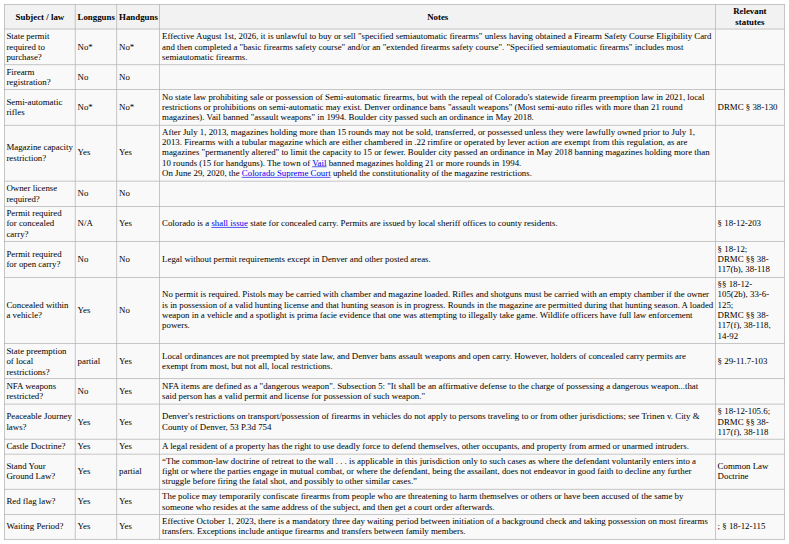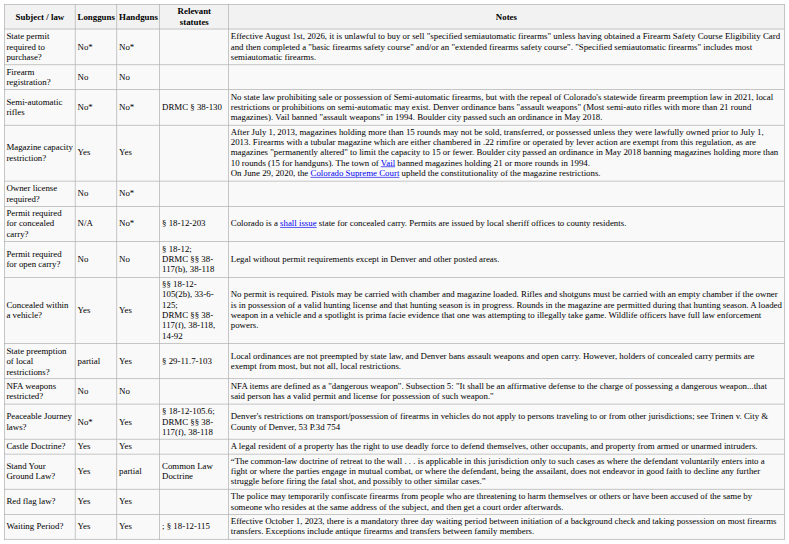 <table class="wikitable" style="font-size:85%;" width=95%>
 <tr>
 <th>Subject / law</th>
 <th>Longguns</th>
 <th>Handguns</th>
+<th>Relevant statutes</th>
 <th>Notes</th>
-<th>Relevant statutes</th>
 </tr>
 <tr>
 <td>State permit required to purchase?</td>
 <td>No*</td>
 <td>No*</td>
+<td> </td>
 <td>Effective August 1st, 2026, it is unlawful to buy or sell "specified semiautomatic firearms" unless having obtained a Firearm Safety Course Eligibility Card and then completed a "basic firearms safety course" and/or an "extended firearms safety course". "Specified semiautomatic firearms" includes most semiautomatic firearms.</td>
-<td> </td>
 </tr>
 <tr>
 <td>Firearm registration?</td>
 <td>No</td>
 <td>No</td>
+<td> </td>
 <td></td>
-<td> </td>
 </tr>
 <tr>
 <td>Semi-automatic rifles</td>
 <td>No*</td>
 <td>No*</td>
+<td>DRMC § 38-130</td>
 <td>No state law prohibiting sale or possession of Semi-automatic firearms, but with the repeal of Colorado's statewide firearm preemption law in 2021, local restrictions or prohibitions on semi-automatic may exist. Denver ordinance bans "assault weapons" (Most semi-auto rifles with more than 21 round magazines). Vail banned "assault weapons" in 1994. Boulder city passed such an ordinance in May 2018.</td>
-<td>DRMC § 38-130</td>
 </tr>
 <tr>
 <td>Magazine capacity restriction?</td>
 <td>Yes</td>
 <td>Yes</td>
+<td> </td>
 <td>After July 1, 2013, magazines holding more than 15 rounds may not be sold, transferred, or possessed unless they were lawfully owned prior to July 1, 2013. Firearms with a tubular magazine which are either chambered in .22 rimfire or operated by lever action are exempt from this regulation, as are magazines "permanently altered" to limit the capacity to 15 or fewer. Boulder city passed an ordinance in May 2018 banning magazines holding more than 10 rounds (15 for handguns). The town of <a href='#'>Vail</a> banned magazines holding 21 or more rounds in 1994.<br>On June 29, 2020, the <a href='#'>Colorado Supreme Court</a> upheld the constitutionality of the magazine restrictions.</td>
-<td> </td>
 </tr>
 <tr>
 <td>Owner license required?</td>
 <td>No</td>
-<td>No</td>
+<td>No*</td>
 <td></td>
 <td></td>
 </tr>
 <tr>
 <td>Permit required for concealed carry?</td>
 <td>N/A</td>
-<td>Yes</td>
+<td>No*</td>
+<td> § 18-12-203</td>
 <td>Colorado is a <a href='#'>shall issue</a> state for concealed carry. Permits are issued by local sheriff offices to county residents.</td>
-<td> § 18-12-203</td>
 </tr>
 <tr>
 <td>Permit required for open carry?</td>
 <td>No</td>
 <td>No</td>
+<td> § 18-12;<br>DRMC §§ 38-117(b), 38-118</td>
 <td>Legal without permit requirements except in Denver and other posted areas.</td>
-<td> § 18-12;<br>DRMC §§ 38-117(b), 38-118</td>
 </tr>
 <tr>
 <td>Concealed within a vehicle?</td>
 <td>Yes</td>
-<td>No</td>
+<td>Yes</td>
+<td> §§ 18-12-105(2b), 33-6-125;<br>DRMC §§ 38-117(f), 38-118, 14-92</td>
 <td>No permit is required. Pistols may be carried with chamber and magazine loaded. Rifles and shotguns must be carried with an empty chamber if the owner is in possession of a valid hunting license and that hunting season is in progress. Rounds in the magazine are permitted during that hunting season. A loaded weapon in a vehicle and a spotlight is prima facie evidence that one was attempting to illegally take game. Wildlife officers have full law enforcement powers.</td>
-<td> §§ 18-12-105(2b), 33-6-125;<br>DRMC §§ 38-117(f), 38-118, 14-92</td>
 </tr>
 <tr>
 <td>State preemption of local restrictions?</td>
 <td>partial</td>
 <td>Yes</td>
+<td> § 29-11.7-103</td>
 <td>Local ordinances are not preempted by state law, and Denver bans assault weapons and open carry. However, holders of concealed carry permits are exempt from most, but not all, local restrictions.</td>
-<td> § 29-11.7-103</td>
 </tr>
 <tr>
 <td>NFA weapons restricted?</td>
 <td>No</td>
-<td>Yes</td>
+<td>No</td>
+<td></td>
 <td>NFA items are defined as a "dangerous weapon". Subsection 5: "It shall be an affirmative defense to the charge of possessing a dangerous weapon...that said person has a valid permit and license for possession of such weapon."</td>
-<td></td>
 </tr>
 <tr>
 <td>Peaceable Journey laws?</td>
+<td>No*</td>
 <td>Yes</td>
-<td>Yes</td>
+<td> § 18-12-105.6; DRMC §§ 38-117(f), 38-118</td>
 <td>Denver's restrictions on transport/possession of firearms in vehicles do not apply to persons traveling to or from other jurisdictions; see Trinen v. City & County of Denver, 53 P.3d 754</td>
-<td> § 18-12-105.6; DRMC §§ 38-117(f), 38-118</td>
 </tr>
 <tr>
 <td>Castle Doctrine?</td>
 <td>Yes</td>
 <td>Yes</td>
+<td> </td>
 <td>A legal resident of a property has the right to use deadly force to defend themselves, other occupants, and property from armed or unarmed intruders.</td>
-<td> </td>
 </tr>
 <tr>
 <td>Stand Your Ground Law?</td>
 <td>Yes</td>
 <td>partial</td>
+<td>Common Law Doctrine</td>
 <td>“The common-law doctrine of retreat to the wall . . . is applicable in this jurisdiction only to such cases as where the defendant voluntarily enters into a fight or where the parties engage in mutual combat, or where the defendant, being the assailant, does not endeavor in good faith to decline any further struggle before firing the fatal shot, and possibly to other similar cases.” </td>
-<td>Common Law Doctrine</td>
 </tr>
 <tr>
 <td>Red flag law?</td>
 <td>Yes</td>
 <td>Yes</td>
+<td></td>
 <td>The police may temporarily confiscate firearms from people who are threatening to harm themselves or others or have been accused of the same by someone who resides at the same address of the subject, and then get a court order afterwards.</td>
-<td></td>
 </tr>
 <tr>
 <td>Waiting Period?</td>
 <td>Yes</td>
 <td>Yes</td>
+<td>;  § 18-12-115</td>
 <td>Effective October 1, 2023, there is a mandatory three day waiting period between initiation of a background check and taking possession on most firearms transfers. Exceptions include antique firearms and transfers between family members.</td>
-<td>;  § 18-12-115</td>
 </tr>
 </table>
